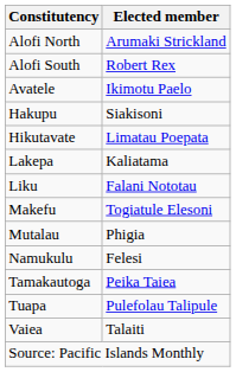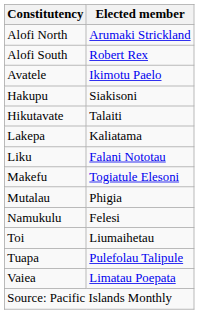 <table class=wikitable>
 <tr>
 <th>Constitutency</th>
 <th>Elected member</th>
 </tr>
 <tr>
 <td>Alofi North</td>
 <td><a href='#'>Arumaki Strickland</a></td>
 </tr>
 <tr>
 <td>Alofi South</td>
 <td><a href='#'>Robert Rex</a></td>
 </tr>
 <tr>
 <td>Avatele</td>
 <td><a href='#'>Ikimotu Paelo</a></td>
 </tr>
 <tr>
 <td>Hakupu</td>
 <td>Siakisoni</td>
 </tr>
 <tr>
 <td>Hikutavate</td>
-<td><a href='#'>Limatau Poepata</a></td>
+<td>Talaiti</td>
 </tr>
 <tr>
 <td>Lakepa</td>
 <td>Kaliatama</td>
 </tr>
 <tr>
 <td>Liku</td>
 <td><a href='#'>Falani Nototau</a></td>
 </tr>
 <tr>
 <td>Makefu</td>
 <td><a href='#'>Togiatule Elesoni</a></td>
 </tr>
 <tr>
 <td>Mutalau</td>
 <td>Phigia</td>
 </tr>
 <tr>
 <td>Namukulu</td>
 <td>Felesi</td>
 </tr>
 <tr>
-<td>Tamakautoga</td>
-<td><a href='#'>Peika Taiea</a></td>
+<td>Toi</td>
+<td>Liumaihetau</td>
 </tr>
 <tr>
 <td>Tuapa</td>
 <td><a href='#'>Pulefolau Talipule</a></td>
 </tr>
 <tr>
 <td>Vaiea</td>
-<td>Talaiti</td>
+<td><a href='#'>Limatau Poepata</a></td>
 </tr>
 <tr>
 <td colspan=2>Source: Pacific Islands Monthly</td>
 </tr>
 </table>
